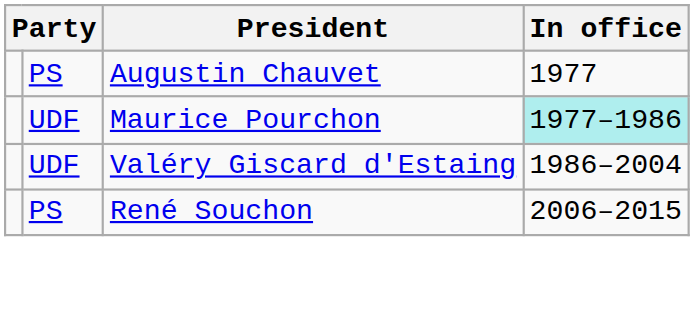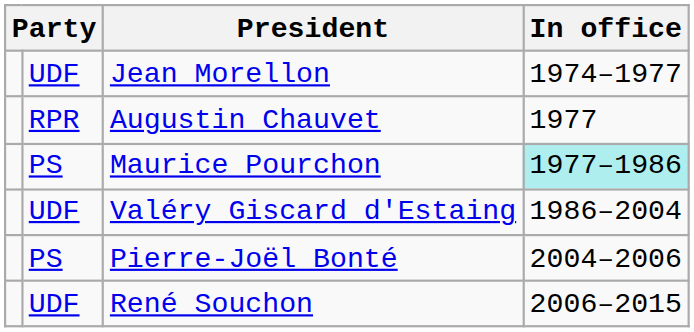 <table class="wikitable">
 <tr>
 <th colspan="2">Party</th>
 <th>President</th>
 <th>In office</th>
 </tr>
 <tr>
 <td></td>
-<td><a href='#'>PS</a></td>
+<td><a href='#'>UDF</a></td>
+<td><a href='#'>Jean Morellon</a></td>
+<td>1974–1977</td>
+</tr>
+<tr>
+<td></td>
+<td><a href='#'>RPR</a></td>
 <td><a href='#'>Augustin Chauvet</a></td>
 <td>1977</td>
 </tr>
 <tr>
 <td></td>
-<td><a href='#'>UDF</a></td>
+<td><a href='#'>PS</a></td>
 <td><a href='#'>Maurice Pourchon</a></td>
 <td style="background: paleturquoise;">1977–1986</td>
 </tr>
 <tr>
 <td></td>
 <td><a href='#'>UDF</a></td>
 <td><a href='#'>Valéry Giscard d'Estaing</a></td>
 <td>1986–2004</td>
 </tr>
 <tr>
 <td></td>
 <td><a href='#'>PS</a></td>
+<td><a href='#'>Pierre-Joël Bonté</a></td>
+<td>2004–2006</td>
+</tr>
+<tr>
+<td></td>
+<td><a href='#'>UDF</a></td>
 <td><a href='#'>René Souchon</a></td>
 <td>2006–2015</td>
 </tr>
 </table>
